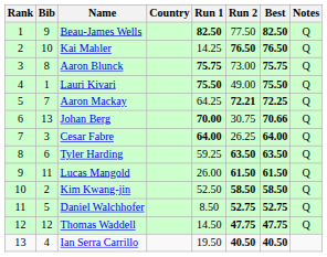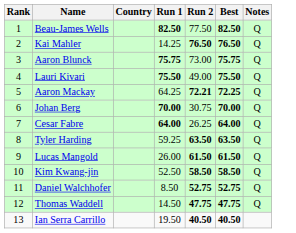 <table class="wikitable sortable" style="text-align:center">
 <tr>
 <th>Rank</th>
-<th>Bib</th>
 <th>Name</th>
 <th>Country</th>
 <th>Run 1</th>
 <th>Run 2</th>
 <th>Best</th>
 <th>Notes</th>
 </tr>
 <tr bgcolor=ccffcc>
 <td>1</td>
-<td>9</td>
 <td align=left><a href='#'>Beau-James Wells</a></td>
 <td align=left></td>
 <td><strong>82.50</strong></td>
 <td>77.50</td>
 <td><strong>82.50</strong></td>
 <td>Q</td>
 </tr>
 <tr bgcolor=ccffcc>
 <td>2</td>
-<td>10</td>
 <td align=left><a href='#'>Kai Mahler</a></td>
 <td align=left></td>
 <td>14.25</td>
 <td><strong>76.50</strong></td>
 <td><strong>76.50</strong></td>
 <td>Q</td>
 </tr>
 <tr bgcolor=ccffcc>
 <td>3</td>
-<td>8</td>
 <td align=left><a href='#'>Aaron Blunck</a></td>
 <td align=left></td>
 <td><strong>75.75</strong></td>
 <td>73.00</td>
 <td><strong>75.75</strong></td>
 <td>Q</td>
 </tr>
 <tr bgcolor=ccffcc>
 <td>4</td>
-<td>1</td>
 <td align=left><a href='#'>Lauri Kivari</a></td>
 <td align=left></td>
 <td><strong>75.50</strong></td>
 <td>49.00</td>
 <td><strong>75.50</strong></td>
 <td>Q</td>
 </tr>
 <tr bgcolor=ccffcc>
 <td>5</td>
-<td>7</td>
 <td align=left><a href='#'>Aaron Mackay</a></td>
 <td align=left></td>
 <td>64.25</td>
 <td><strong>72.21</strong></td>
 <td><strong>72.25</strong></td>
 <td>Q</td>
 </tr>
 <tr bgcolor=ccffcc>
 <td>6</td>
-<td>13</td>
 <td align=left><a href='#'>Johan Berg</a></td>
 <td align=left></td>
 <td><strong>70.00</strong></td>
 <td>30.75</td>
-<td><strong>70.66</strong></td>
+<td><strong>70.00</strong></td>
 <td>Q</td>
 </tr>
 <tr bgcolor=ccffcc>
 <td>7</td>
-<td>3</td>
 <td align=left><a href='#'>Cesar Fabre</a></td>
 <td align=left></td>
 <td><strong>64.00</strong></td>
 <td>26.25</td>
 <td><strong>64.00</strong></td>
 <td>Q</td>
 </tr>
 <tr bgcolor=ccffcc>
 <td>8</td>
-<td>6</td>
 <td align=left><a href='#'>Tyler Harding</a></td>
 <td align=left></td>
 <td>59.25</td>
 <td><strong>63.50</strong></td>
 <td><strong>63.50</strong></td>
 <td>Q</td>
 </tr>
 <tr bgcolor=ccffcc>
 <td>9</td>
-<td>11</td>
 <td align=left><a href='#'>Lucas Mangold</a></td>
 <td align=left></td>
 <td>26.00</td>
 <td><strong>61.50</strong></td>
 <td><strong>61.50</strong></td>
 <td>Q</td>
 </tr>
 <tr bgcolor=ccffcc>
 <td>10</td>
-<td>2</td>
 <td align=left><a href='#'>Kim Kwang-jin</a></td>
 <td align=left></td>
 <td>52.50</td>
 <td><strong>58.50</strong></td>
 <td><strong>58.50</strong></td>
 <td>Q</td>
 </tr>
 <tr bgcolor=ccffcc>
 <td>11</td>
-<td>5</td>
 <td align=left><a href='#'>Daniel Walchhofer</a></td>
 <td align=left></td>
 <td>8.50</td>
 <td><strong>52.75</strong></td>
 <td><strong>52.75</strong></td>
 <td>Q</td>
 </tr>
 <tr bgcolor=ccffcc>
-<td>12</td>
 <td>12</td>
 <td align=left><a href='#'>Thomas Waddell</a></td>
 <td align=left></td>
 <td>14.50</td>
 <td><strong>47.75</strong></td>
 <td><strong>47.75</strong></td>
 <td>Q</td>
 </tr>
 <tr>
 <td>13</td>
-<td>4</td>
 <td align=left><a href='#'>Ian Serra Carrillo</a></td>
 <td align=left></td>
 <td>19.50</td>
 <td><strong>40.50</strong></td>
 <td><strong>40.50</strong></td>
 <td></td>
 </tr>
 </table>
